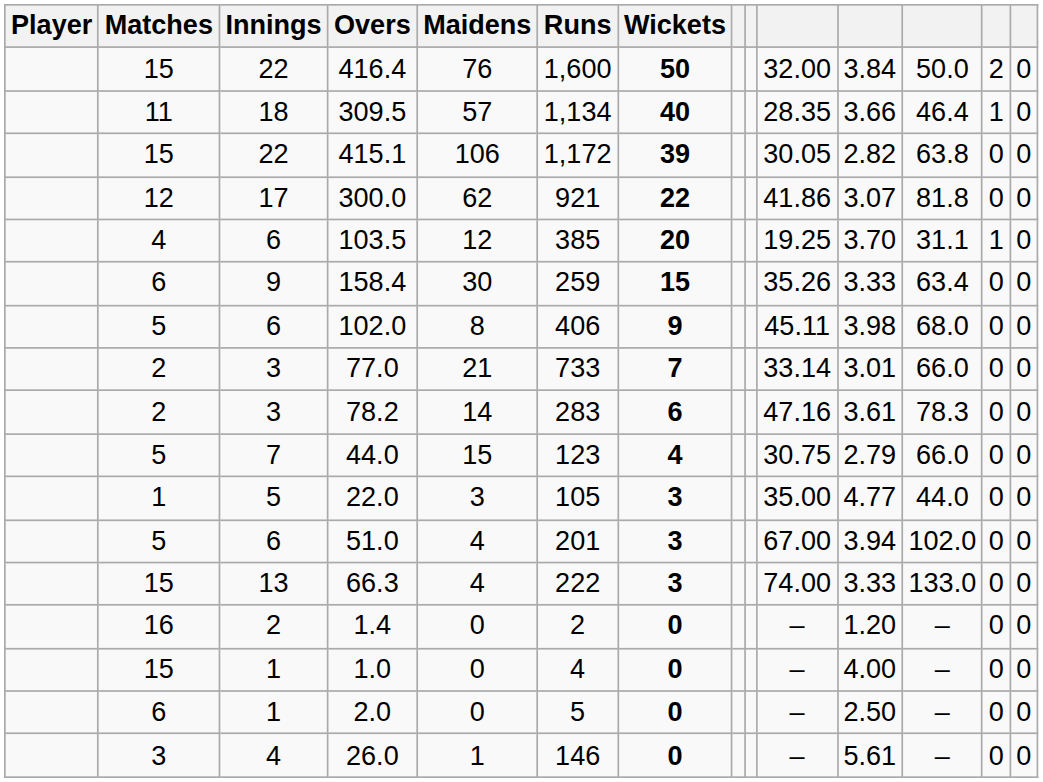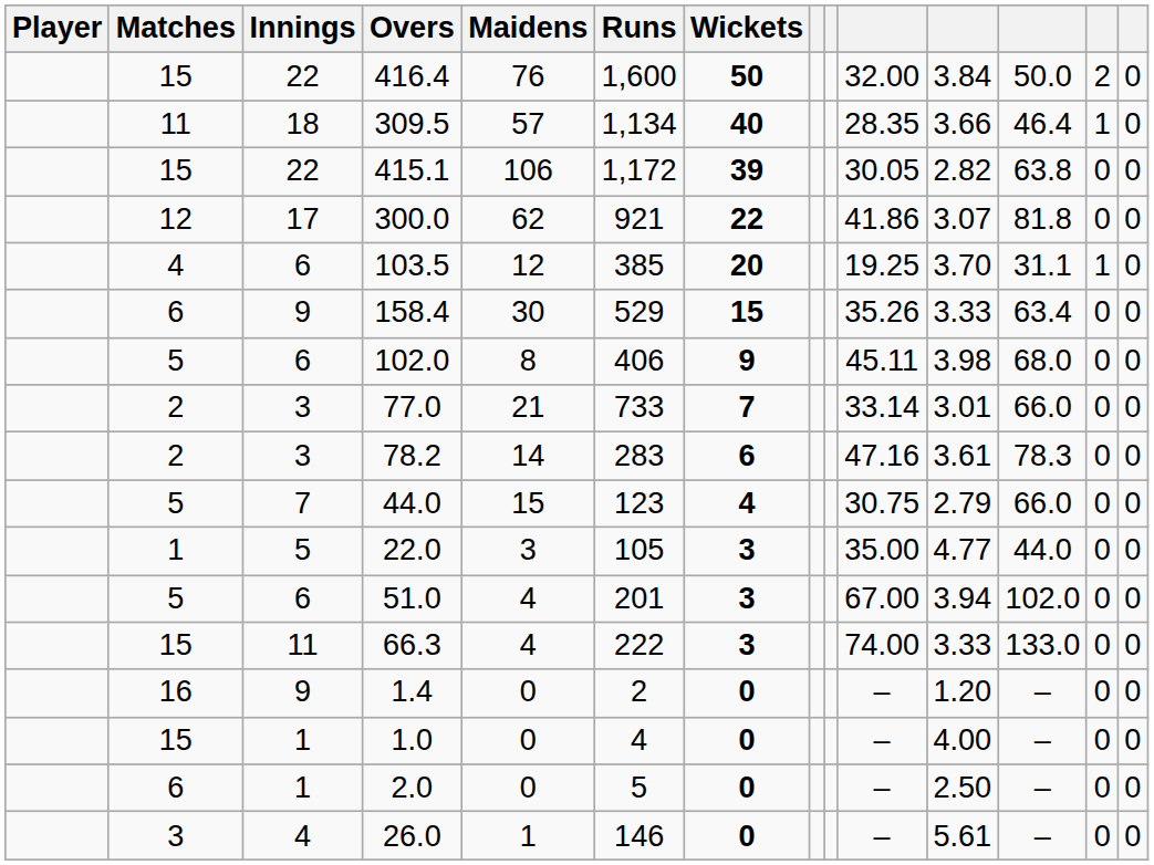 <table class="wikitable sortable" style="text-align:center">
 <tr>
 <th>Player</th>
 <th>Matches</th>
 <th>Innings</th>
 <th>Overs</th>
 <th>Maidens</th>
 <th>Runs</th>
 <th>Wickets</th>
 <th></th>
 <th></th>
 <th></th>
 <th></th>
 <th></th>
 <th></th>
 <th></th>
 </tr>
 <tr>
 <td align="left"></td>
 <td>15</td>
 <td>22</td>
 <td>416.4</td>
 <td>76</td>
 <td>1,600</td>
 <td><strong>50</strong></td>
 <td></td>
 <td></td>
 <td>32.00</td>
 <td>3.84</td>
 <td>50.0</td>
 <td>2</td>
 <td>0</td>
 </tr>
 <tr>
 <td align="left"></td>
 <td>11</td>
 <td>18</td>
 <td>309.5</td>
 <td>57</td>
 <td>1,134</td>
 <td><strong>40</strong></td>
 <td></td>
 <td></td>
 <td>28.35</td>
 <td>3.66</td>
 <td>46.4</td>
 <td>1</td>
 <td>0</td>
 </tr>
 <tr>
 <td align="left"></td>
 <td>15</td>
 <td>22</td>
 <td>415.1</td>
 <td>106</td>
 <td>1,172</td>
 <td><strong>39</strong></td>
 <td></td>
 <td></td>
 <td>30.05</td>
 <td>2.82</td>
 <td>63.8</td>
 <td>0</td>
 <td>0</td>
 </tr>
 <tr>
 <td align="left"></td>
 <td>12</td>
 <td>17</td>
 <td>300.0</td>
 <td>62</td>
 <td>921</td>
 <td><strong>22</strong></td>
 <td></td>
 <td></td>
 <td>41.86</td>
 <td>3.07</td>
 <td>81.8</td>
 <td>0</td>
 <td>0</td>
 </tr>
 <tr>
 <td align="left"></td>
 <td>4</td>
 <td>6</td>
 <td>103.5</td>
 <td>12</td>
 <td>385</td>
 <td><strong>20</strong></td>
 <td></td>
 <td></td>
 <td>19.25</td>
 <td>3.70</td>
 <td>31.1</td>
 <td>1</td>
 <td>0</td>
 </tr>
 <tr>
 <td align="left"></td>
 <td>6</td>
 <td>9</td>
 <td>158.4</td>
 <td>30</td>
-<td>259</td>
+<td>529</td>
 <td><strong>15</strong></td>
 <td></td>
 <td></td>
 <td>35.26</td>
 <td>3.33</td>
 <td>63.4</td>
 <td>0</td>
 <td>0</td>
 </tr>
 <tr>
 <td align="left"></td>
 <td>5</td>
 <td>6</td>
 <td>102.0</td>
 <td>8</td>
 <td>406</td>
 <td><strong>9</strong></td>
 <td></td>
 <td></td>
 <td>45.11</td>
 <td>3.98</td>
 <td>68.0</td>
 <td>0</td>
 <td>0</td>
 </tr>
 <tr>
 <td align="left"></td>
 <td>2</td>
 <td>3</td>
 <td>77.0</td>
 <td>21</td>
 <td>733</td>
 <td><strong>7</strong></td>
 <td></td>
 <td></td>
 <td>33.14</td>
 <td>3.01</td>
 <td>66.0</td>
 <td>0</td>
 <td>0</td>
 </tr>
 <tr>
 <td align="left"></td>
 <td>2</td>
 <td>3</td>
 <td>78.2</td>
 <td>14</td>
 <td>283</td>
 <td><strong>6</strong></td>
 <td></td>
 <td></td>
 <td>47.16</td>
 <td>3.61</td>
 <td>78.3</td>
 <td>0</td>
 <td>0</td>
 </tr>
 <tr>
 <td align="left"></td>
 <td>5</td>
 <td>7</td>
 <td>44.0</td>
 <td>15</td>
 <td>123</td>
 <td><strong>4</strong></td>
 <td></td>
 <td></td>
 <td>30.75</td>
 <td>2.79</td>
 <td>66.0</td>
 <td>0</td>
 <td>0</td>
 </tr>
 <tr>
 <td align="left"></td>
 <td>1</td>
 <td>5</td>
 <td>22.0</td>
 <td>3</td>
 <td>105</td>
 <td><strong>3</strong></td>
 <td></td>
 <td></td>
 <td>35.00</td>
 <td>4.77</td>
 <td>44.0</td>
 <td>0</td>
 <td>0</td>
 </tr>
 <tr>
 <td align="left"></td>
 <td>5</td>
 <td>6</td>
 <td>51.0</td>
 <td>4</td>
 <td>201</td>
 <td><strong>3</strong></td>
 <td></td>
 <td></td>
 <td>67.00</td>
 <td>3.94</td>
 <td>102.0</td>
 <td>0</td>
 <td>0</td>
 </tr>
 <tr>
 <td align="left"></td>
 <td>15</td>
-<td>13</td>
+<td>11</td>
 <td>66.3</td>
 <td>4</td>
 <td>222</td>
 <td><strong>3</strong></td>
 <td></td>
 <td></td>
 <td>74.00</td>
 <td>3.33</td>
 <td>133.0</td>
 <td>0</td>
 <td>0</td>
 </tr>
 <tr>
 <td align="left"></td>
 <td>16</td>
-<td>2</td>
+<td>9</td>
 <td>1.4</td>
 <td>0</td>
 <td>2</td>
 <td><strong>0</strong></td>
 <td></td>
 <td></td>
 <td>–</td>
 <td>1.20</td>
 <td>–</td>
 <td>0</td>
 <td>0</td>
 </tr>
 <tr>
 <td align="left"></td>
 <td>15</td>
 <td>1</td>
 <td>1.0</td>
 <td>0</td>
 <td>4</td>
 <td><strong>0</strong></td>
 <td></td>
 <td></td>
 <td>–</td>
 <td>4.00</td>
 <td>–</td>
 <td>0</td>
 <td>0</td>
 </tr>
 <tr>
 <td align="left"></td>
 <td>6</td>
 <td>1</td>
 <td>2.0</td>
 <td>0</td>
 <td>5</td>
 <td><strong>0</strong></td>
 <td></td>
 <td></td>
 <td>–</td>
 <td>2.50</td>
 <td>–</td>
 <td>0</td>
 <td>0</td>
 </tr>
 <tr>
 <td align="left"></td>
 <td>3</td>
 <td>4</td>
 <td>26.0</td>
 <td>1</td>
 <td>146</td>
 <td><strong>0</strong></td>
 <td></td>
 <td></td>
 <td>–</td>
 <td>5.61</td>
 <td>–</td>
 <td>0</td>
 <td>0</td>
 </tr>
 </table>
